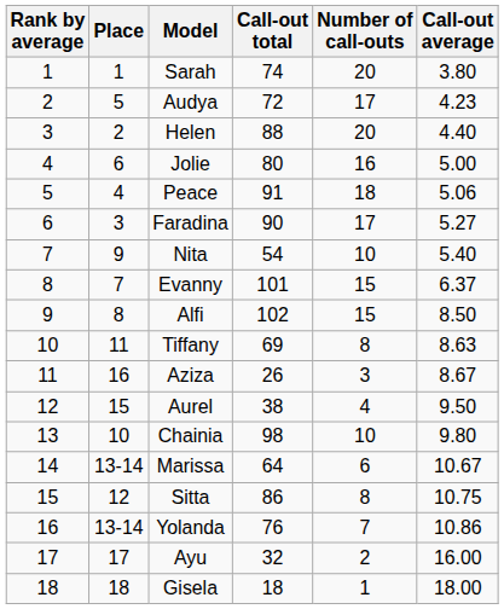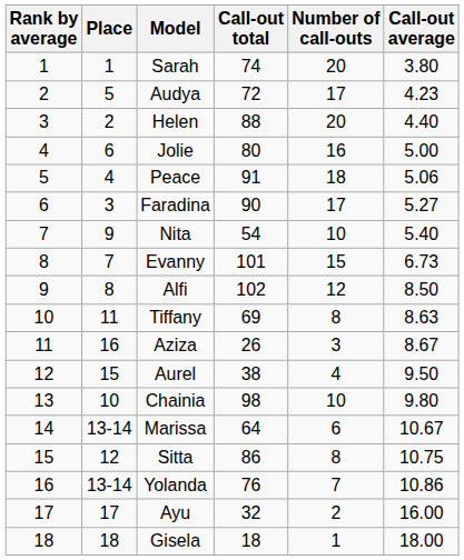 <table class="wikitable sortable" style="margin:auto; text-align:center; white-space:nowrap">
 <tr>
 <th>Rank by<br>average</th>
 <th>Place</th>
 <th>Model</th>
 <th>Call-out<br>total</th>
 <th>Number of<br>call-outs</th>
 <th>Call-out<br>average</th>
 </tr>
 <tr>
 <td>1</td>
 <td>1</td>
 <td>Sarah</td>
 <td>74</td>
 <td>20</td>
 <td>3.80</td>
 </tr>
 <tr>
 <td>2</td>
 <td>5</td>
 <td>Audya</td>
 <td>72</td>
 <td>17</td>
 <td>4.23</td>
 </tr>
 <tr>
 <td>3</td>
 <td>2</td>
 <td>Helen</td>
 <td>88</td>
 <td>20</td>
 <td>4.40</td>
 </tr>
 <tr>
 <td>4</td>
 <td>6</td>
 <td>Jolie</td>
 <td>80</td>
 <td>16</td>
 <td>5.00</td>
 </tr>
 <tr>
 <td>5</td>
 <td>4</td>
 <td>Peace</td>
 <td>91</td>
 <td>18</td>
 <td>5.06</td>
 </tr>
 <tr>
 <td>6</td>
 <td>3</td>
 <td>Faradina</td>
 <td>90</td>
 <td>17</td>
 <td>5.27</td>
 </tr>
 <tr>
 <td>7</td>
 <td>9</td>
 <td>Nita</td>
 <td>54</td>
 <td>10</td>
 <td>5.40</td>
 </tr>
 <tr>
 <td>8</td>
 <td>7</td>
 <td>Evanny</td>
 <td>101</td>
 <td>15</td>
-<td>6.37</td>
+<td>6.73</td>
 </tr>
 <tr>
 <td>9</td>
 <td>8</td>
 <td>Alfi</td>
 <td>102</td>
-<td>15</td>
+<td>12</td>
 <td>8.50</td>
 </tr>
 <tr>
 <td>10</td>
 <td>11</td>
 <td>Tiffany</td>
 <td>69</td>
 <td>8</td>
 <td>8.63</td>
 </tr>
 <tr>
 <td>11</td>
 <td>16</td>
 <td>Aziza</td>
 <td>26</td>
 <td>3</td>
 <td>8.67</td>
 </tr>
 <tr>
 <td>12</td>
 <td>15</td>
 <td>Aurel</td>
 <td>38</td>
 <td>4</td>
 <td>9.50</td>
 </tr>
 <tr>
 <td>13</td>
 <td>10</td>
 <td>Chainia</td>
 <td>98</td>
 <td>10</td>
 <td>9.80</td>
 </tr>
 <tr>
 <td>14</td>
 <td>13-14</td>
 <td>Marissa</td>
 <td>64</td>
 <td>6</td>
 <td>10.67</td>
 </tr>
 <tr>
 <td>15</td>
 <td>12</td>
 <td>Sitta</td>
 <td>86</td>
 <td>8</td>
 <td>10.75</td>
 </tr>
 <tr>
 <td>16</td>
 <td>13-14</td>
 <td>Yolanda</td>
 <td>76</td>
 <td>7</td>
 <td>10.86</td>
 </tr>
 <tr>
 <td>17</td>
 <td>17</td>
 <td>Ayu</td>
 <td>32</td>
 <td>2</td>
 <td>16.00</td>
 </tr>
 <tr>
 <td>18</td>
 <td>18</td>
 <td>Gisela</td>
 <td>18</td>
 <td>1</td>
 <td>18.00</td>
 </tr>
 </table>
